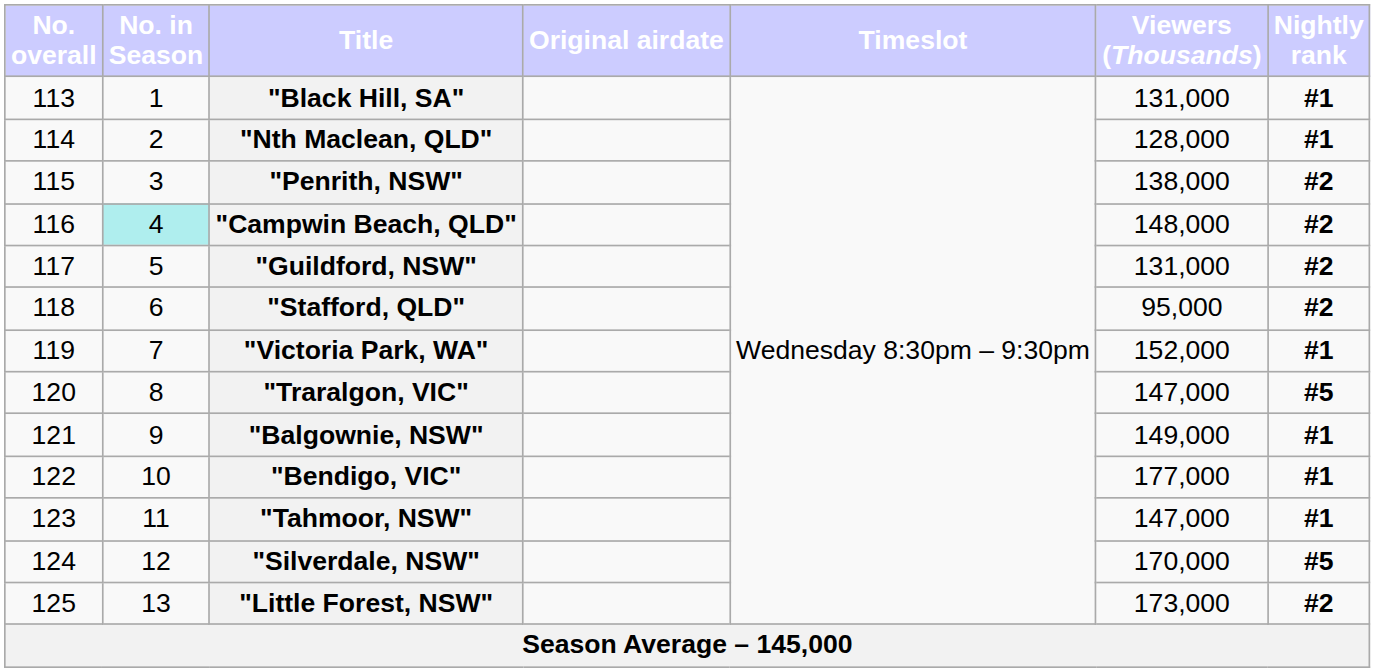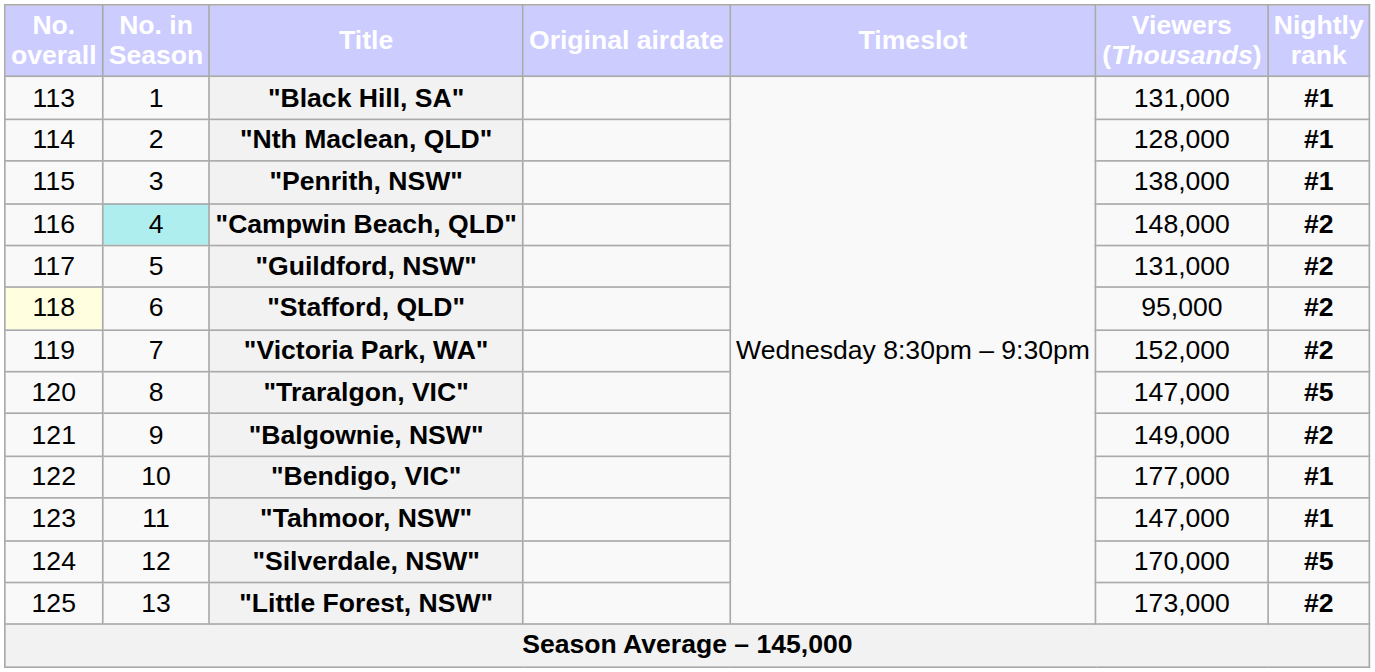 <table class="wikitable" style="text-align:center;">
 <tr>
 <th scope="col" style="background:#CCCCFF; color:white;">No. <br>overall</th>
 <th scope="col" style="background:#CCCCFF; color:white;">No. in<br> Season</th>
 <th scope="col" style="background:#CCCCFF; color:white;">Title</th>
 <th scope="col" style="background:#CCCCFF; color:white;">Original airdate</th>
 <th scope="row" style="background:#CCCCFF; color:white;">Timeslot</th>
 <th scope="col" style="background:#CCCCFF; color:white;">Viewers<br>(<em>Thousands</em>)</th>
 <th scope="col" style="background:#CCCCFF; color:white;">Nightly<br>rank</th>
 </tr>
 <tr>
 <td>113</td>
 <td>1</td>
 <th>"Black Hill, SA"</th>
 <td></td>
 <td rowspan="13">Wednesday 8:30pm – 9:30pm</td>
 <td>131,000</td>
 <td><strong>#1</strong></td>
 </tr>
 <tr>
 <td>114</td>
 <td>2</td>
 <th>"Nth Maclean, QLD"</th>
 <td></td>
 <td>128,000</td>
 <td><strong>#1</strong></td>
 </tr>
 <tr>
 <td>115</td>
 <td>3</td>
 <th>"Penrith, NSW"</th>
 <td></td>
 <td>138,000</td>
-<td><strong>#2</strong></td>
+<td><strong>#1</strong></td>
 </tr>
 <tr>
 <td>116</td>
 <td style="background: paleturquoise;">4</td>
 <th>"Campwin Beach, QLD"</th>
 <td></td>
 <td>148,000</td>
 <td><strong>#2</strong></td>
 </tr>
 <tr>
 <td>117</td>
 <td>5</td>
 <th>"Guildford, NSW"</th>
 <td></td>
 <td>131,000</td>
 <td><strong>#2</strong></td>
 </tr>
 <tr>
-<td>118</td>
+<td style="background: lightyellow;">118</td>
 <td>6</td>
 <th>"Stafford, QLD"</th>
 <td></td>
 <td>95,000</td>
 <td><strong>#2</strong></td>
 </tr>
 <tr>
 <td>119</td>
 <td>7</td>
 <th>"Victoria Park, WA"</th>
 <td></td>
 <td>152,000</td>
-<td><strong>#1</strong></td>
+<td><strong>#2</strong></td>
 </tr>
 <tr>
 <td>120</td>
 <td>8</td>
 <th>"Traralgon, VIC"</th>
 <td></td>
 <td>147,000</td>
 <td><strong>#5</strong></td>
 </tr>
 <tr>
 <td>121</td>
 <td>9</td>
 <th>"Balgownie, NSW"</th>
 <td></td>
 <td>149,000</td>
-<td><strong>#1</strong></td>
+<td><strong>#2</strong></td>
 </tr>
 <tr>
 <td>122</td>
 <td>10</td>
 <th>"Bendigo, VIC"</th>
 <td></td>
 <td>177,000</td>
 <td><strong>#1</strong></td>
 </tr>
 <tr>
 <td>123</td>
 <td>11</td>
 <th>"Tahmoor, NSW"</th>
 <td></td>
 <td>147,000</td>
 <td><strong>#1</strong></td>
 </tr>
 <tr>
 <td>124</td>
 <td>12</td>
 <th>"Silverdale, NSW"</th>
 <td></td>
 <td>170,000</td>
 <td><strong>#5</strong></td>
 </tr>
 <tr>
 <td>125</td>
 <td>13</td>
 <th>"Little Forest, NSW"</th>
 <td></td>
 <td>173,000</td>
 <td><strong>#2</strong></td>
 </tr>
 <tr>
 <th colspan="7">Season Average – 145,000</th>
 </tr>
 </table>
